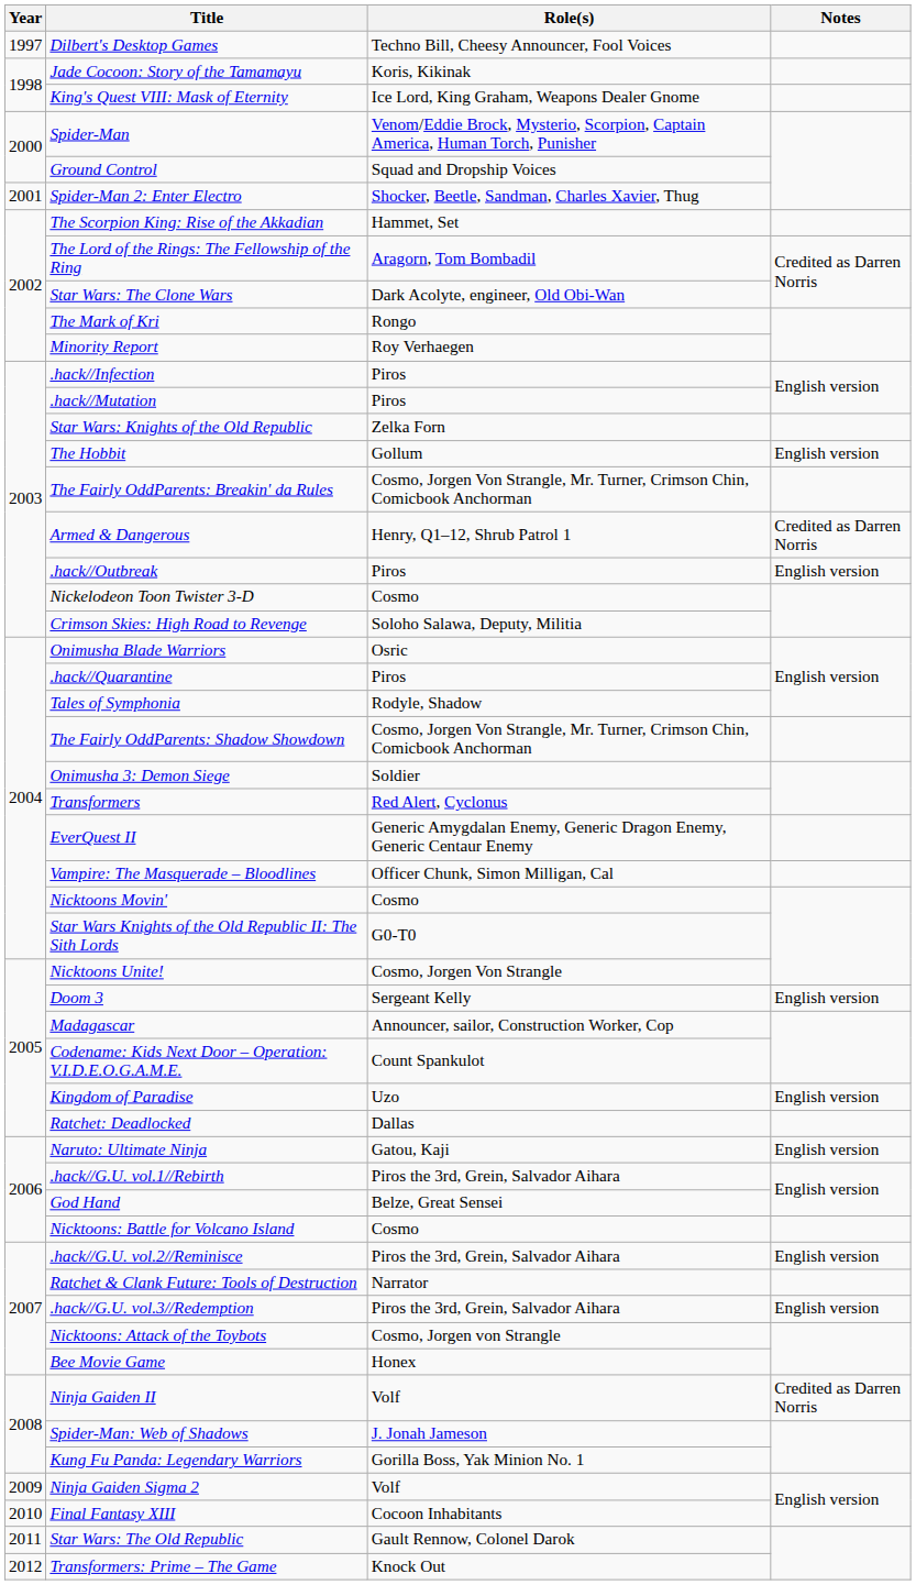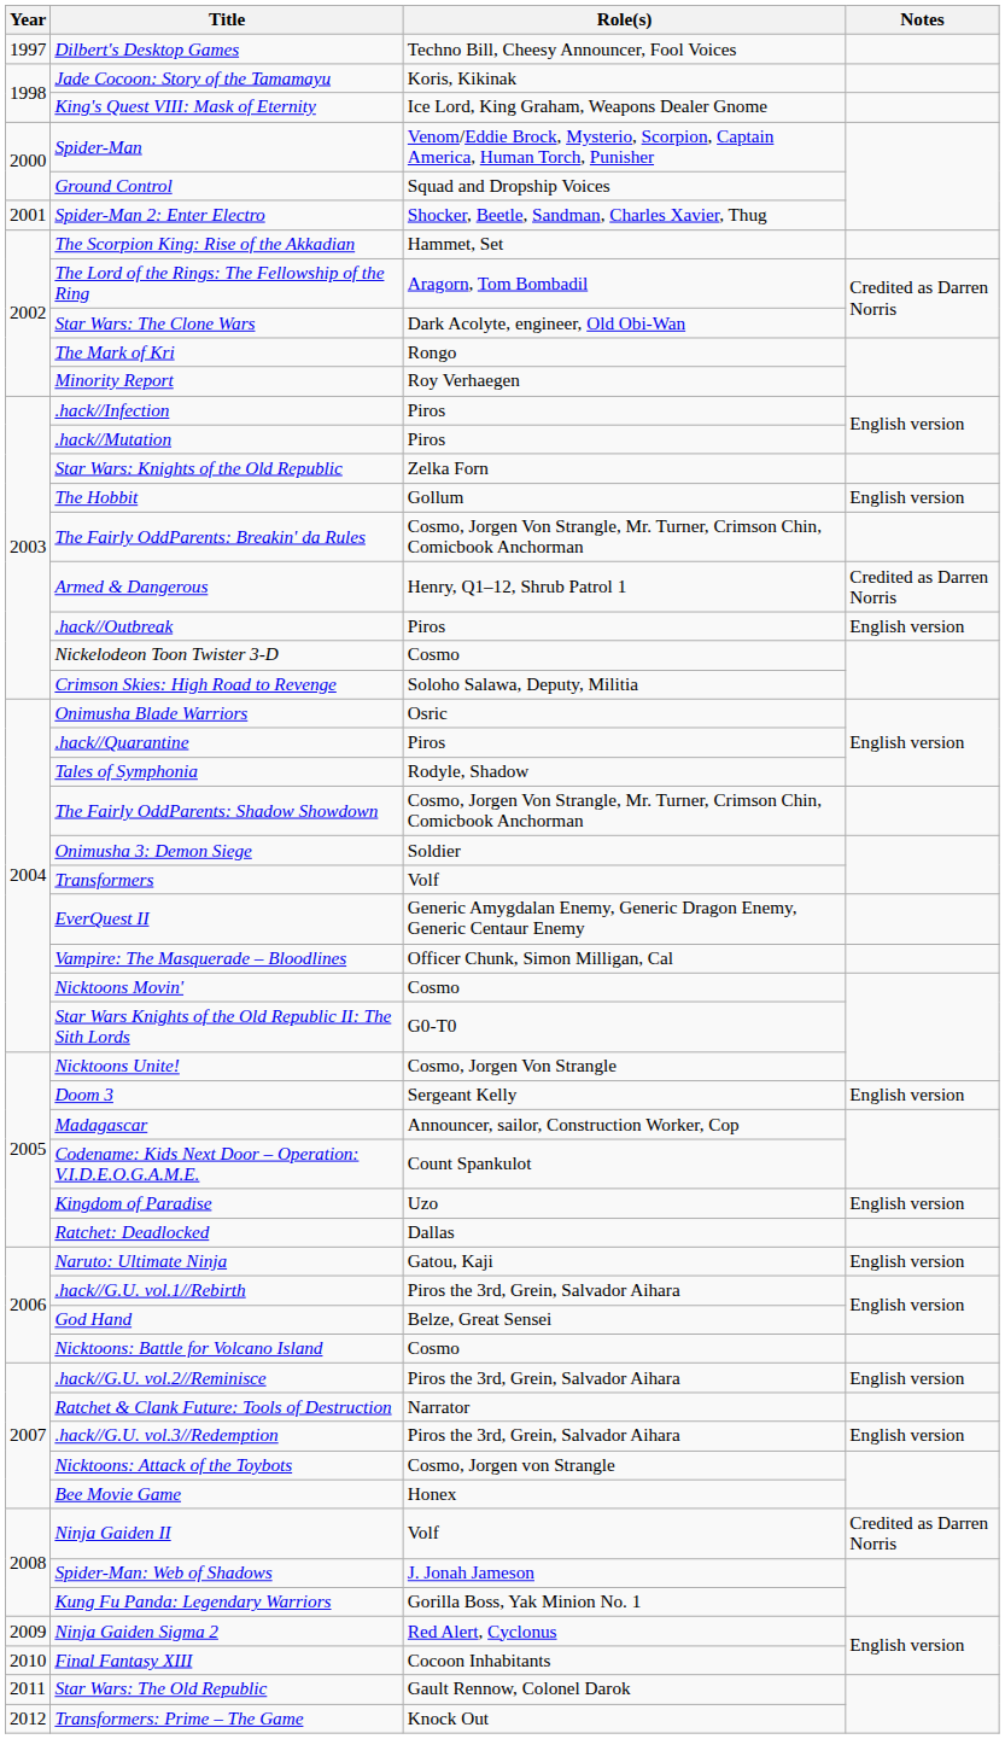 <table class="wikitable">
 <tr>
 <th>Year</th>
 <th>Title</th>
 <th>Role(s)</th>
 <th>Notes</th>
 </tr>
 <tr>
 <td>1997</td>
 <td><em><a href='#'>Dilbert's Desktop Games</a></em></td>
 <td>Techno Bill, Cheesy Announcer, Fool Voices</td>
 <td></td>
 </tr>
 <tr>
 <td rowspan="2">1998</td>
 <td><em><a href='#'>Jade Cocoon: Story of the Tamamayu</a></em></td>
 <td>Koris, Kikinak</td>
 <td></td>
 </tr>
 <tr>
 <td><em><a href='#'>King's Quest VIII: Mask of Eternity</a></em></td>
 <td>Ice Lord, King Graham, Weapons Dealer Gnome</td>
 <td></td>
 </tr>
 <tr>
 <td rowspan="2">2000</td>
 <td><em><a href='#'>Spider-Man</a></em></td>
 <td><a href='#'>Venom</a>/<a href='#'>Eddie Brock</a>, <a href='#'>Mysterio</a>, <a href='#'>Scorpion</a>, <a href='#'>Captain America</a>, <a href='#'>Human Torch</a>, <a href='#'>Punisher</a></td>
 <td rowspan="3"></td>
 </tr>
 <tr>
 <td><em><a href='#'>Ground Control</a></em></td>
 <td>Squad and Dropship Voices</td>
 </tr>
 <tr>
 <td>2001</td>
 <td><em><a href='#'>Spider-Man 2: Enter Electro</a></em></td>
 <td><a href='#'>Shocker</a>, <a href='#'>Beetle</a>, <a href='#'>Sandman</a>, <a href='#'>Charles Xavier</a>, Thug</td>
 </tr>
 <tr>
 <td rowspan="5">2002</td>
 <td><em><a href='#'>The Scorpion King: Rise of the Akkadian</a></em></td>
 <td>Hammet, Set</td>
 <td></td>
 </tr>
 <tr>
 <td><em><a href='#'>The Lord of the Rings: The Fellowship of the Ring</a></em></td>
 <td><a href='#'>Aragorn</a>, <a href='#'>Tom Bombadil</a></td>
 <td rowspan="2">Credited as Darren Norris</td>
 </tr>
 <tr>
 <td><em><a href='#'>Star Wars: The Clone Wars</a></em></td>
 <td>Dark Acolyte, engineer, <a href='#'>Old Obi-Wan</a></td>
 </tr>
 <tr>
 <td><em><a href='#'>The Mark of Kri</a></em></td>
 <td>Rongo</td>
 <td rowspan="2"></td>
 </tr>
 <tr>
 <td><em><a href='#'>Minority Report</a></em></td>
 <td>Roy Verhaegen</td>
 </tr>
 <tr>
 <td rowspan="9">2003</td>
 <td><em><a href='#'>.hack//Infection</a></em></td>
 <td>Piros</td>
 <td rowspan="2">English version</td>
 </tr>
 <tr>
 <td><em><a href='#'>.hack//Mutation</a></em></td>
 <td>Piros</td>
 </tr>
 <tr>
 <td><em><a href='#'>Star Wars: Knights of the Old Republic</a></em></td>
 <td>Zelka Forn</td>
 <td></td>
 </tr>
 <tr>
 <td><em><a href='#'>The Hobbit</a></em></td>
 <td>Gollum</td>
 <td>English version</td>
 </tr>
 <tr>
 <td><em><a href='#'>The Fairly OddParents: Breakin' da Rules</a></em></td>
 <td>Cosmo, Jorgen Von Strangle, Mr. Turner, Crimson Chin, Comicbook Anchorman</td>
 <td></td>
 </tr>
 <tr>
 <td><em><a href='#'>Armed & Dangerous</a></em></td>
 <td>Henry, Q1–12, Shrub Patrol 1</td>
 <td>Credited as Darren Norris</td>
 </tr>
 <tr>
 <td><em><a href='#'>.hack//Outbreak</a></em></td>
 <td>Piros</td>
 <td>English version</td>
 </tr>
 <tr>
 <td><em>Nickelodeon Toon Twister 3-D</em></td>
 <td>Cosmo</td>
 <td rowspan="2"></td>
 </tr>
 <tr>
 <td><em><a href='#'>Crimson Skies: High Road to Revenge</a></em></td>
 <td>Soloho Salawa, Deputy, Militia</td>
 </tr>
 <tr>
 <td rowspan="10">2004</td>
 <td><em><a href='#'>Onimusha Blade Warriors</a></em></td>
 <td>Osric</td>
 <td rowspan="3">English version</td>
 </tr>
 <tr>
 <td><em><a href='#'>.hack//Quarantine</a></em></td>
 <td>Piros</td>
 </tr>
 <tr>
 <td><em><a href='#'>Tales of Symphonia</a></em></td>
 <td>Rodyle, Shadow</td>
 </tr>
 <tr>
 <td><em><a href='#'>The Fairly OddParents: Shadow Showdown</a></em></td>
 <td>Cosmo, Jorgen Von Strangle, Mr. Turner, Crimson Chin, Comicbook Anchorman</td>
 <td></td>
 </tr>
 <tr>
 <td><em><a href='#'>Onimusha 3: Demon Siege</a></em></td>
 <td>Soldier</td>
 <td rowspan="2"></td>
 </tr>
 <tr>
 <td><em><a href='#'>Transformers</a></em></td>
-<td><a href='#'>Red Alert</a>, <a href='#'>Cyclonus</a></td>
+<td>Volf</td>
 </tr>
 <tr>
 <td><em><a href='#'>EverQuest II</a></em></td>
 <td>Generic Amygdalan Enemy, Generic Dragon Enemy, Generic Centaur Enemy</td>
 <td></td>
 </tr>
 <tr>
 <td><em><a href='#'>Vampire: The Masquerade – Bloodlines</a></em></td>
 <td>Officer Chunk, Simon Milligan, Cal</td>
 <td></td>
 </tr>
 <tr>
 <td><em><a href='#'>Nicktoons Movin'</a></em></td>
 <td>Cosmo</td>
 <td rowspan="3"></td>
 </tr>
 <tr>
 <td><em><a href='#'>Star Wars Knights of the Old Republic II: The Sith Lords</a></em></td>
 <td>G0-T0</td>
 </tr>
 <tr>
 <td rowspan="6">2005</td>
 <td><em><a href='#'>Nicktoons Unite!</a></em></td>
 <td>Cosmo, Jorgen Von Strangle</td>
 </tr>
 <tr>
 <td><em><a href='#'>Doom 3</a></em></td>
 <td>Sergeant Kelly</td>
 <td>English version</td>
 </tr>
 <tr>
 <td><em><a href='#'>Madagascar</a></em></td>
 <td>Announcer, sailor, Construction Worker, Cop</td>
 <td rowspan="2"></td>
 </tr>
 <tr>
 <td><em><a href='#'>Codename: Kids Next Door – Operation: V.I.D.E.O.G.A.M.E.</a></em></td>
 <td>Count Spankulot</td>
 </tr>
 <tr>
 <td><em><a href='#'>Kingdom of Paradise</a></em></td>
 <td>Uzo</td>
 <td>English version</td>
 </tr>
 <tr>
 <td><em><a href='#'>Ratchet: Deadlocked</a></em></td>
 <td>Dallas</td>
 <td></td>
 </tr>
 <tr>
 <td rowspan="4">2006</td>
 <td><em><a href='#'>Naruto: Ultimate Ninja</a></em></td>
 <td>Gatou, Kaji</td>
 <td>English version</td>
 </tr>
 <tr>
 <td><em><a href='#'>.hack//G.U. vol.1//Rebirth</a></em></td>
 <td>Piros the 3rd, Grein, Salvador Aihara</td>
 <td rowspan="2">English version</td>
 </tr>
 <tr>
 <td><em><a href='#'>God Hand</a></em></td>
 <td>Belze, Great Sensei</td>
 </tr>
 <tr>
 <td><em><a href='#'>Nicktoons: Battle for Volcano Island</a></em></td>
 <td>Cosmo</td>
 <td></td>
 </tr>
 <tr>
 <td rowspan="5">2007</td>
 <td><em><a href='#'>.hack//G.U. vol.2//Reminisce</a></em></td>
 <td>Piros the 3rd, Grein, Salvador Aihara</td>
 <td>English version</td>
 </tr>
 <tr>
 <td><em><a href='#'>Ratchet & Clank Future: Tools of Destruction</a></em></td>
 <td>Narrator</td>
 <td></td>
 </tr>
 <tr>
 <td><em><a href='#'>.hack//G.U. vol.3//Redemption</a></em></td>
 <td>Piros the 3rd, Grein, Salvador Aihara</td>
 <td>English version</td>
 </tr>
 <tr>
 <td><em><a href='#'>Nicktoons: Attack of the Toybots</a></em></td>
 <td>Cosmo, Jorgen von Strangle</td>
 <td rowspan="2"></td>
 </tr>
 <tr>
 <td><em><a href='#'>Bee Movie Game</a></em></td>
 <td>Honex</td>
 </tr>
 <tr>
 <td rowspan="3">2008</td>
 <td><em><a href='#'>Ninja Gaiden II</a></em></td>
 <td>Volf</td>
 <td>Credited as Darren Norris</td>
 </tr>
 <tr>
 <td><em><a href='#'>Spider-Man: Web of Shadows</a></em></td>
 <td><a href='#'>J. Jonah Jameson</a></td>
 <td rowspan="2"></td>
 </tr>
 <tr>
 <td><em><a href='#'>Kung Fu Panda: Legendary Warriors</a></em></td>
 <td>Gorilla Boss, Yak Minion No. 1</td>
 </tr>
 <tr>
 <td>2009</td>
 <td><em><a href='#'>Ninja Gaiden Sigma 2</a></em></td>
-<td>Volf</td>
+<td><a href='#'>Red Alert</a>, <a href='#'>Cyclonus</a></td>
 <td rowspan="2">English version</td>
 </tr>
 <tr>
 <td>2010</td>
 <td><em><a href='#'>Final Fantasy XIII</a></em></td>
 <td>Cocoon Inhabitants</td>
 </tr>
 <tr>
 <td>2011</td>
 <td><em><a href='#'>Star Wars: The Old Republic</a></em></td>
 <td>Gault Rennow, Colonel Darok</td>
 <td rowspan="2"></td>
 </tr>
 <tr>
 <td>2012</td>
 <td><em><a href='#'>Transformers: Prime – The Game</a></em></td>
 <td>Knock Out</td>
 </tr>
 </table>
